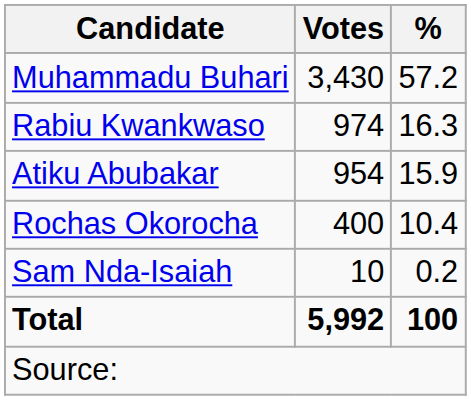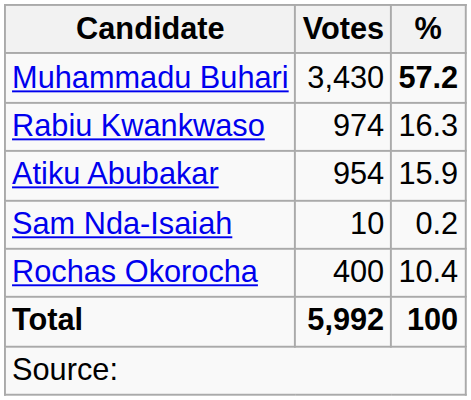 <table class=wikitable style=text-align:right>
 <tr>
 <th>Candidate</th>
 <th>Votes</th>
 <th>%</th>
 </tr>
 <tr>
 <td align=left><a href='#'>Muhammadu Buhari</a></td>
 <td>3,430</td>
-<td>57.2</td>
+<td><strong>57.2</strong></td>
 </tr>
 <tr>
 <td align=left><a href='#'>Rabiu Kwankwaso</a></td>
 <td>974</td>
 <td>16.3</td>
 </tr>
 <tr>
 <td align=left><a href='#'>Atiku Abubakar</a></td>
 <td>954</td>
 <td>15.9</td>
 </tr>
 <tr>
+<td align=left><a href='#'>Sam Nda-Isaiah</a></td>
+<td>10</td>
+<td>0.2</td>
+</tr>
+<tr>
 <td align=left><a href='#'>Rochas Okorocha</a></td>
 <td>400</td>
 <td>10.4</td>
-</tr>
-<tr>
-<td align=left><a href='#'>Sam Nda-Isaiah</a></td>
-<td>10</td>
-<td>0.2</td>
 </tr>
 <tr>
 <td align=left><strong>Total</strong></td>
 <td><strong>5,992</strong></td>
 <td><strong>100</strong></td>
 </tr>
 <tr>
 <td align=left colspan=3>Source: </td>
 </tr>
 </table>
